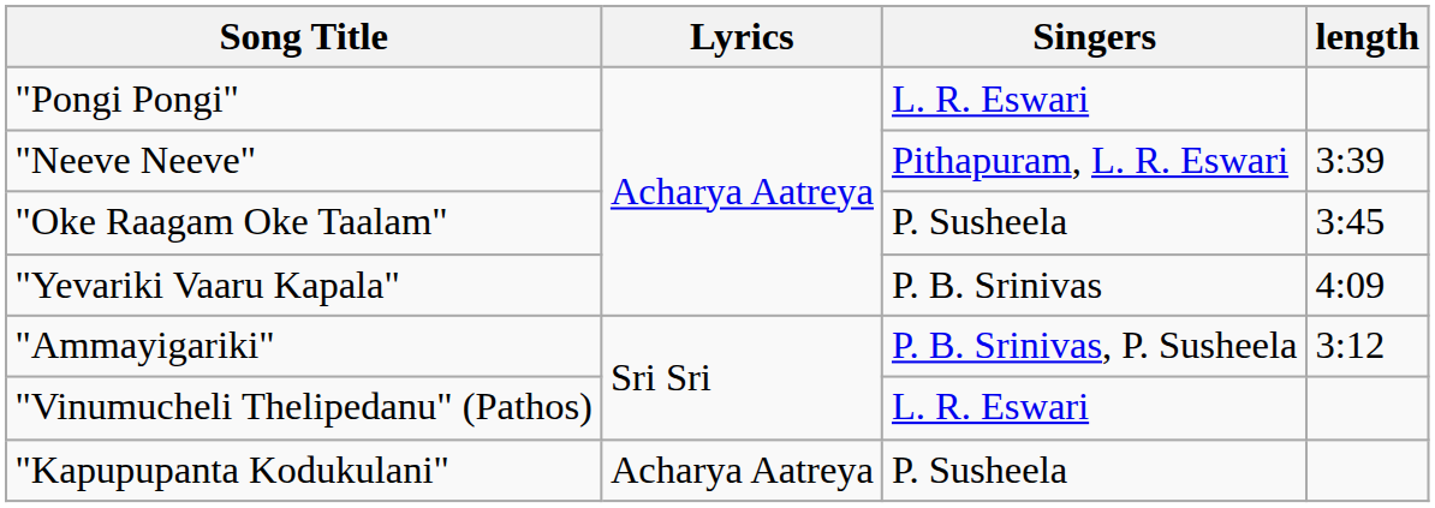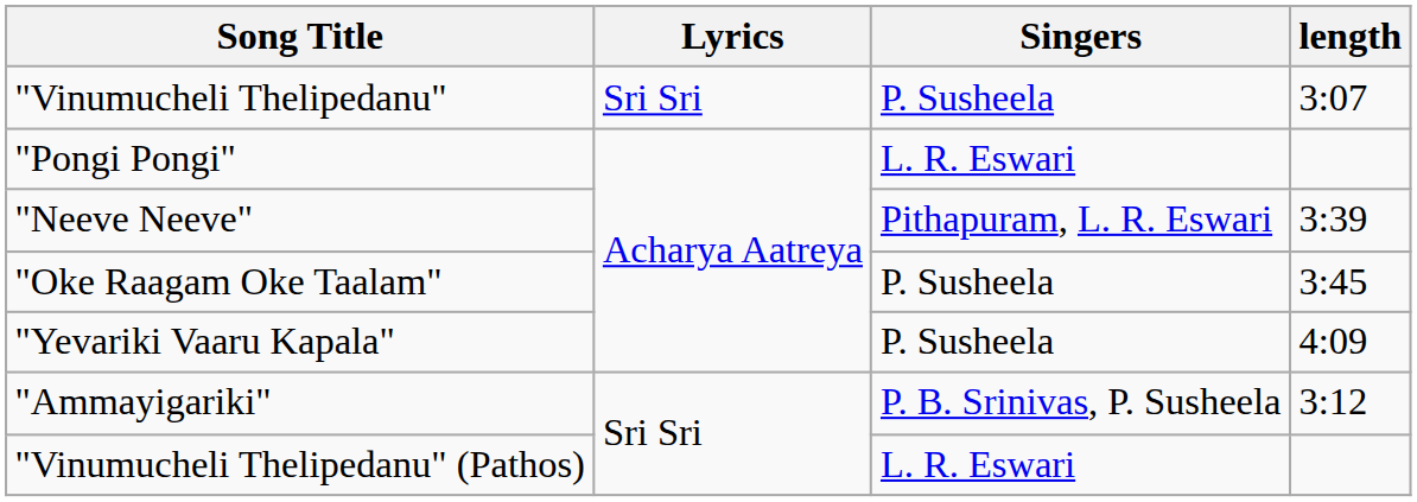 <table class="wikitable">
 <tr>
 <th>Song Title</th>
 <th>Lyrics</th>
 <th>Singers</th>
 <th>length</th>
+</tr>
+<tr>
+<td>"Vinumucheli Thelipedanu"</td>
+<td><a href='#'>Sri Sri</a></td>
+<td><a href='#'>P. Susheela</a></td>
+<td>3:07</td>
 </tr>
 <tr>
 <td>"Pongi Pongi"</td>
 <td rowspan="4"><a href='#'>Acharya Aatreya</a></td>
 <td><a href='#'>L. R. Eswari</a></td>
 <td></td>
 </tr>
 <tr>
 <td>"Neeve Neeve"</td>
 <td><a href='#'>Pithapuram</a>, <a href='#'>L. R. Eswari</a></td>
 <td>3:39</td>
 </tr>
 <tr>
 <td>"Oke Raagam Oke Taalam"</td>
 <td>P. Susheela</td>
 <td>3:45</td>
 </tr>
 <tr>
 <td>"Yevariki Vaaru Kapala"</td>
-<td>P. B. Srinivas</td>
+<td>P. Susheela</td>
 <td>4:09</td>
 </tr>
 <tr>
 <td>"Ammayigariki"</td>
 <td rowspan="2">Sri Sri</td>
 <td><a href='#'>P. B. Srinivas</a>, P. Susheela</td>
 <td>3:12</td>
 </tr>
 <tr>
 <td>"Vinumucheli Thelipedanu" (Pathos)</td>
 <td><a href='#'>L. R. Eswari</a></td>
 <td></td>
 </tr>
-<tr>
-<td>"Kapupupanta Kodukulani"</td>
-<td>Acharya Aatreya</td>
-<td>P. Susheela</td>
-<td></td>
-</tr>
 </table>
